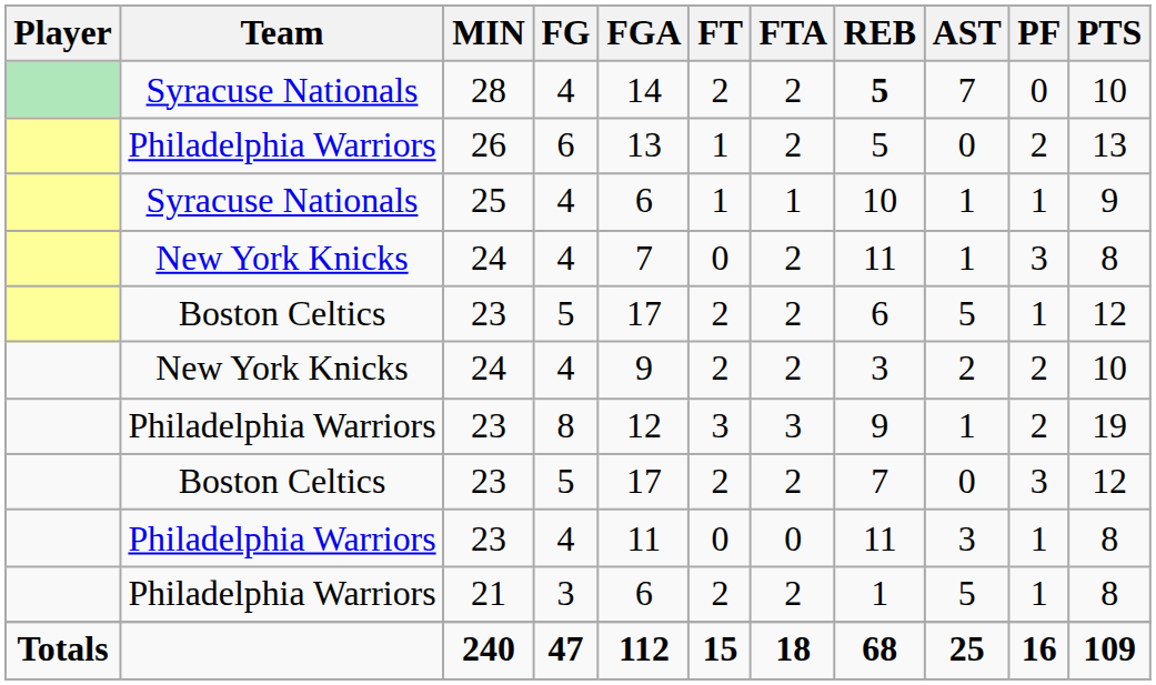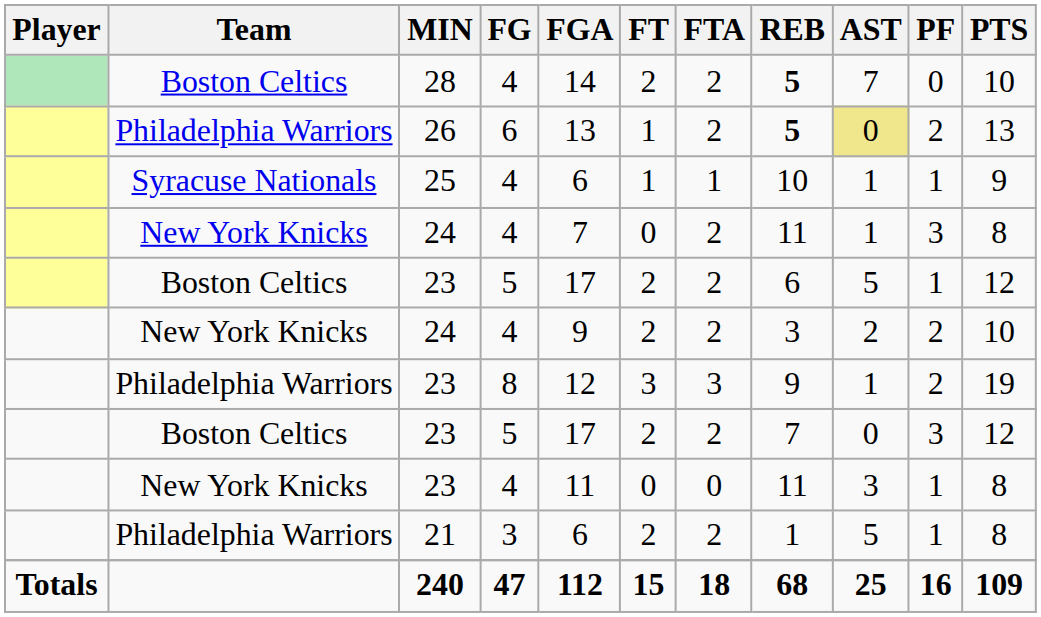 <table class="wikitable sortable">
 <tr>
 <th>Player</th>
 <th>Team</th>
 <th>MIN</th>
 <th>FG</th>
 <th>FGA</th>
 <th>FT</th>
 <th>FTA</th>
 <th>REB</th>
 <th>AST</th>
 <th>PF</th>
 <th>PTS</th>
 </tr>
 <tr>
 <td bgcolor="#AFE6BA"></td>
-<td align=center><a href='#'>Syracuse Nationals</a></td>
+<td align=center><a href='#'>Boston Celtics</a></td>
 <td align=center>28</td>
 <td align=center>4</td>
 <td align=center>14</td>
 <td align=center>2</td>
 <td align=center>2</td>
 <td align=center><strong>5</strong></td>
 <td align=center>7</td>
 <td align=center>0</td>
 <td align=center>10</td>
 </tr>
 <tr>
 <td bgcolor="#FFFF99"></td>
 <td align=center><a href='#'>Philadelphia Warriors</a></td>
 <td align=center>26</td>
 <td align=center>6</td>
 <td align=center>13</td>
 <td align=center>1</td>
 <td align=center>2</td>
-<td align=center>5</td>
-<td align=center>0</td>
+<td align=center><strong>5</strong></td>
+<td align=center style="background: khaki;">0</td>
 <td align=center>2</td>
 <td align=center>13</td>
 </tr>
 <tr>
 <td bgcolor="#FFFF99"></td>
 <td align=center><a href='#'>Syracuse Nationals</a></td>
 <td align=center>25</td>
 <td align=center>4</td>
 <td align=center>6</td>
 <td align=center>1</td>
 <td align=center>1</td>
 <td align=center>10</td>
 <td align=center>1</td>
 <td align=center>1</td>
 <td align=center>9</td>
 </tr>
 <tr>
 <td bgcolor="#FFFF99"></td>
 <td align=center><a href='#'>New York Knicks</a></td>
 <td align=center>24</td>
 <td align=center>4</td>
 <td align=center>7</td>
 <td align=center>0</td>
 <td align=center>2</td>
 <td align=center>11</td>
 <td align=center>1</td>
 <td align=center>3</td>
 <td align=center>8</td>
 </tr>
 <tr>
 <td bgcolor="#FFFF99"></td>
 <td align=center>Boston Celtics</td>
 <td align=center>23</td>
 <td align=center>5</td>
 <td align=center>17</td>
 <td align=center>2</td>
 <td align=center>2</td>
 <td align=center>6</td>
 <td align=center>5</td>
 <td align=center>1</td>
 <td align=center>12</td>
 </tr>
 <tr>
 <td></td>
 <td align=center>New York Knicks</td>
 <td align=center>24</td>
 <td align=center>4</td>
 <td align=center>9</td>
 <td align=center>2</td>
 <td align=center>2</td>
 <td align=center>3</td>
 <td align=center>2</td>
 <td align=center>2</td>
 <td align=center>10</td>
 </tr>
 <tr>
 <td></td>
 <td align=center>Philadelphia Warriors</td>
 <td align=center>23</td>
 <td align=center>8</td>
 <td align=center>12</td>
 <td align=center>3</td>
 <td align=center>3</td>
 <td align=center>9</td>
 <td align=center>1</td>
 <td align=center>2</td>
 <td align=center>19</td>
 </tr>
 <tr>
 <td></td>
 <td align=center>Boston Celtics</td>
 <td align=center>23</td>
 <td align=center>5</td>
 <td align=center>17</td>
 <td align=center>2</td>
 <td align=center>2</td>
 <td align=center>7</td>
 <td align=center>0</td>
 <td align=center>3</td>
 <td align=center>12</td>
 </tr>
 <tr>
 <td></td>
-<td align=center><a href='#'>Philadelphia Warriors</a></td>
+<td align=center>New York Knicks</td>
 <td align=center>23</td>
 <td align=center>4</td>
 <td align=center>11</td>
 <td align=center>0</td>
 <td align=center>0</td>
 <td align=center>11</td>
 <td align=center>3</td>
 <td align=center>1</td>
 <td align=center>8</td>
 </tr>
 <tr>
 <td></td>
 <td align=center>Philadelphia Warriors</td>
 <td align=center>21</td>
 <td align=center>3</td>
 <td align=center>6</td>
 <td align=center>2</td>
 <td align=center>2</td>
 <td align=center>1</td>
 <td align=center>5</td>
 <td align=center>1</td>
 <td align=center>8</td>
 </tr>
 <tr>
 </tr>
 <tr class="sortbottom">
 <td align=center><strong>Totals</strong></td>
 <td align=center></td>
 <td align=center><strong>240</strong></td>
 <td align=center><strong>47</strong></td>
 <td align=center><strong>112</strong></td>
 <td align=center><strong>15</strong></td>
 <td align=center><strong>18</strong></td>
 <td align=center><strong>68</strong></td>
 <td align=center><strong>25</strong></td>
 <td align=center><strong>16</strong></td>
 <td align=center><strong>109</strong></td>
 </tr>
 </table>
